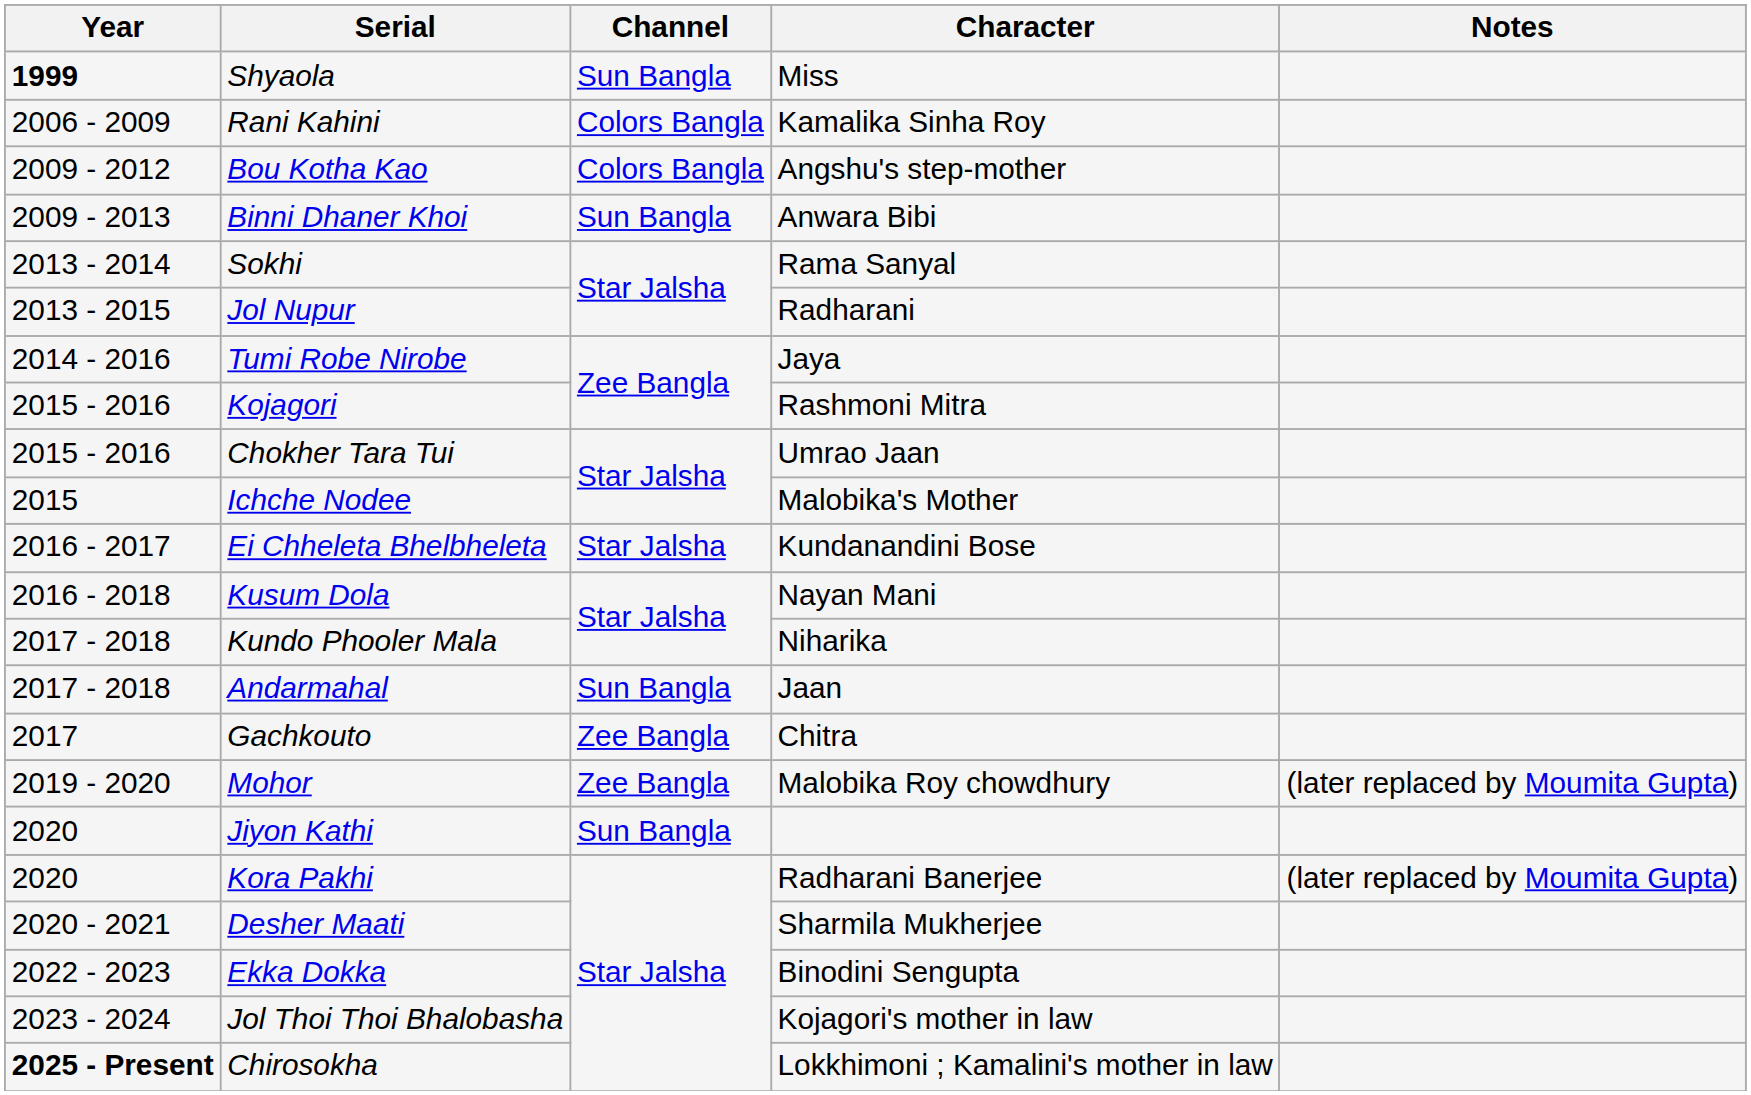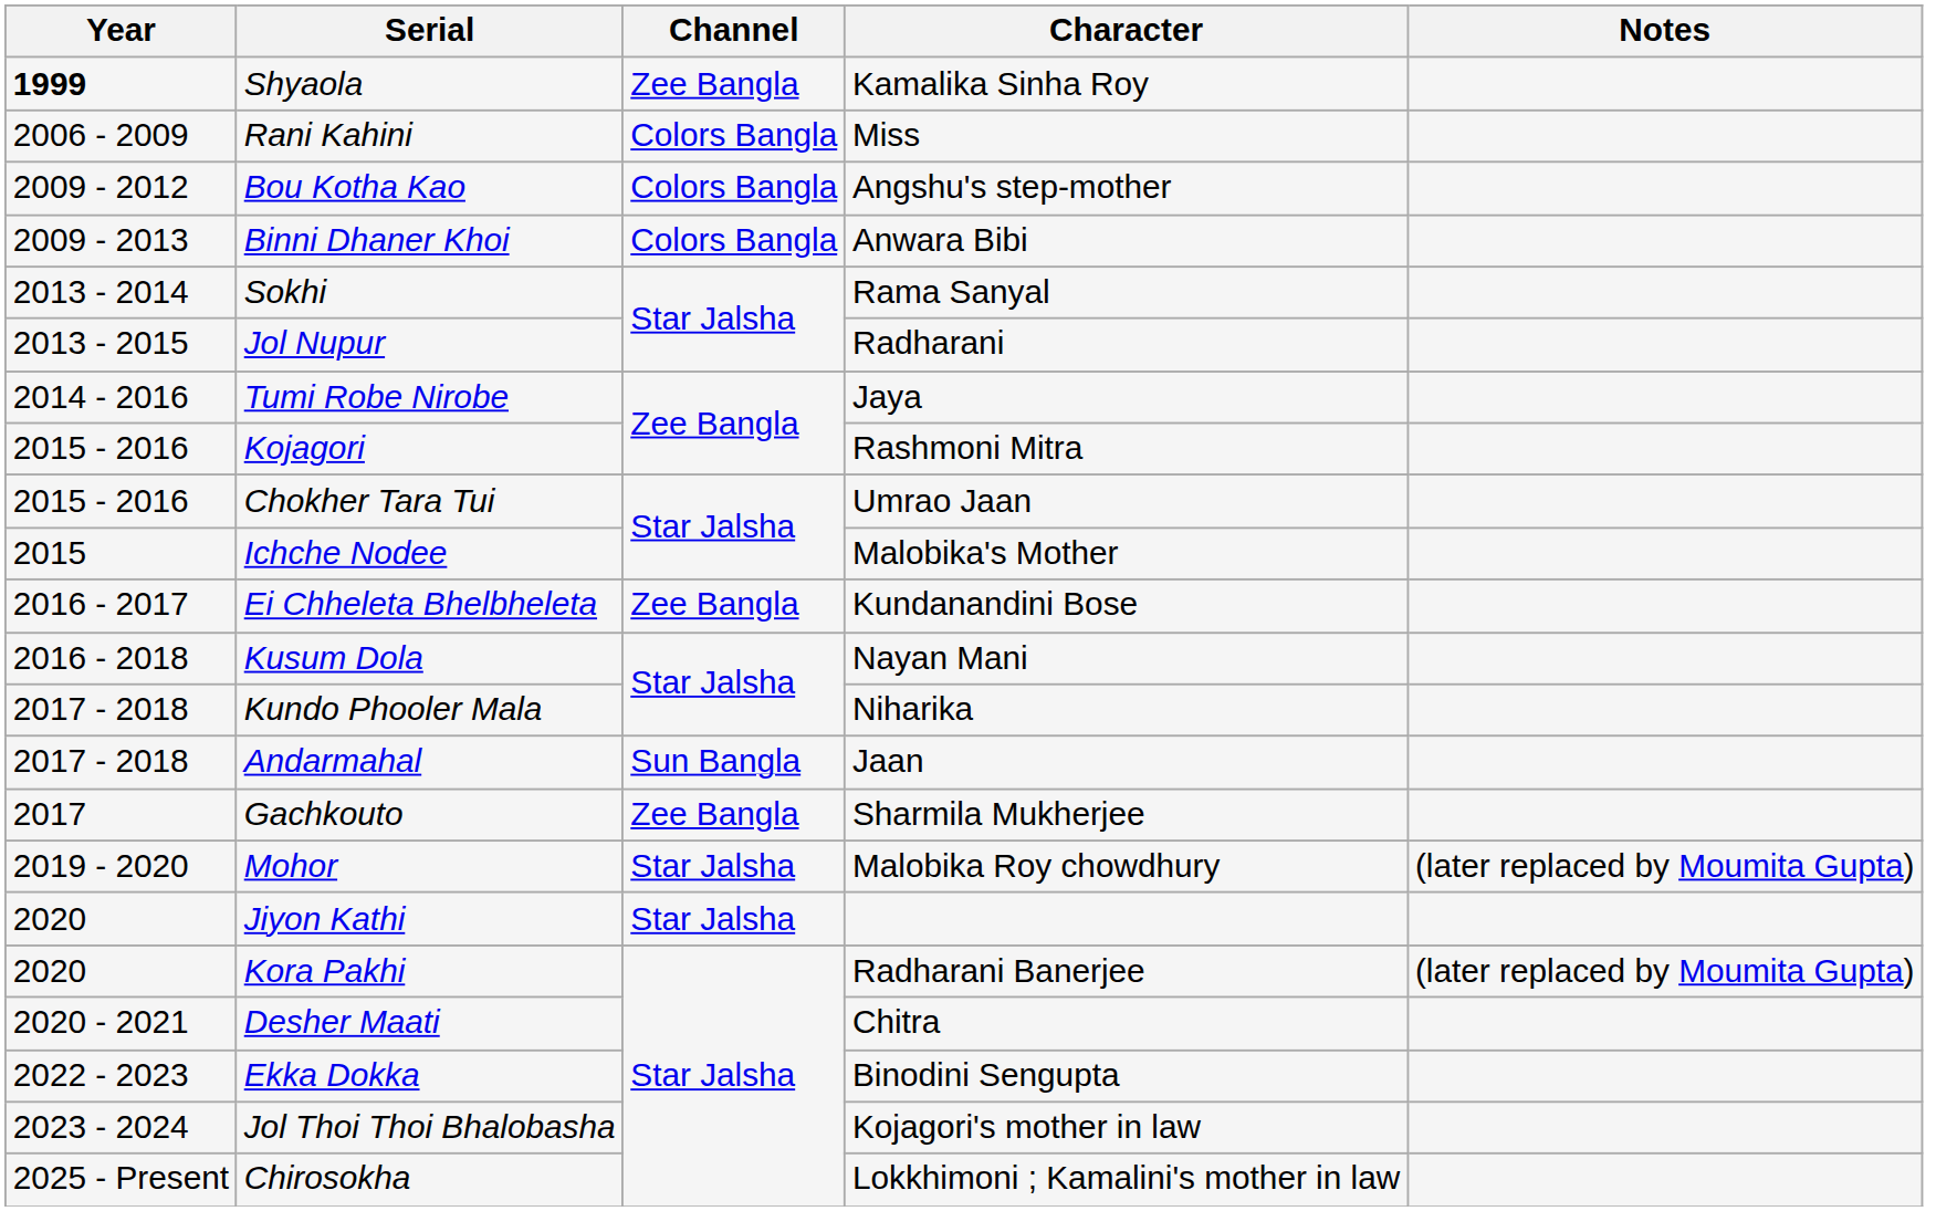 <table class="wikitable sortable" style="background:#F5F5F5;">
 <tr>
 <th>Year</th>
 <th>Serial</th>
 <th>Channel</th>
 <th>Character</th>
 <th>Notes</th>
 </tr>
 <tr>
 <td><strong>1999</strong></td>
 <td><em>Shyaola</em></td>
-<td><a href='#'>Sun Bangla</a></td>
-<td>Miss</td>
+<td><a href='#'>Zee Bangla</a></td>
+<td>Kamalika Sinha Roy</td>
 <td></td>
 </tr>
 <tr>
 <td>2006 - 2009</td>
 <td><em>Rani Kahini</em></td>
 <td><a href='#'>Colors Bangla</a></td>
-<td>Kamalika Sinha Roy</td>
+<td>Miss</td>
 <td></td>
 </tr>
 <tr>
 <td>2009 - 2012</td>
 <td><em><a href='#'>Bou Kotha Kao</a></em></td>
 <td><a href='#'>Colors Bangla</a></td>
 <td>Angshu's step-mother</td>
 <td></td>
 </tr>
 <tr>
 <td>2009 - 2013</td>
 <td><em><a href='#'>Binni Dhaner Khoi</a></em></td>
-<td><a href='#'>Sun Bangla</a></td>
+<td><a href='#'>Colors Bangla</a></td>
 <td>Anwara Bibi</td>
 <td></td>
 </tr>
 <tr>
 <td>2013 - 2014</td>
 <td><em>Sokhi</em></td>
 <td rowspan="2"><a href='#'>Star Jalsha</a></td>
 <td>Rama Sanyal</td>
 <td></td>
 </tr>
 <tr>
 <td>2013 - 2015</td>
 <td><em><a href='#'>Jol Nupur</a></em></td>
 <td>Radharani</td>
 <td></td>
 </tr>
 <tr>
 <td>2014 - 2016</td>
 <td><em><a href='#'>Tumi Robe Nirobe</a></em></td>
 <td rowspan="2"><a href='#'>Zee Bangla</a></td>
 <td>Jaya</td>
 <td></td>
 </tr>
 <tr>
 <td>2015 - 2016</td>
 <td><em><a href='#'>Kojagori</a></em></td>
 <td>Rashmoni Mitra</td>
 <td></td>
 </tr>
 <tr>
 <td>2015 - 2016</td>
 <td><em>Chokher Tara Tui</em></td>
 <td rowspan="2"><a href='#'>Star Jalsha</a></td>
 <td>Umrao Jaan</td>
 <td></td>
 </tr>
 <tr>
 <td>2015</td>
 <td><em><a href='#'>Ichche Nodee</a></em></td>
 <td>Malobika's Mother</td>
 <td></td>
 </tr>
 <tr>
 <td>2016 - 2017</td>
 <td><em><a href='#'>Ei Chheleta Bhelbheleta</a></em></td>
-<td><a href='#'>Star Jalsha</a></td>
+<td><a href='#'>Zee Bangla</a></td>
 <td>Kundanandini Bose</td>
 <td></td>
 </tr>
 <tr>
 <td>2016 - 2018</td>
 <td><em><a href='#'>Kusum Dola</a></em></td>
 <td rowspan="2"><a href='#'>Star Jalsha</a></td>
 <td>Nayan Mani</td>
 <td></td>
 </tr>
 <tr>
 <td>2017 - 2018</td>
 <td><em>Kundo Phooler Mala</em></td>
 <td>Niharika</td>
 <td></td>
 </tr>
 <tr>
 <td>2017 - 2018</td>
 <td><em><a href='#'>Andarmahal</a></em></td>
 <td><a href='#'>Sun Bangla</a></td>
 <td>Jaan</td>
 <td></td>
 </tr>
 <tr>
 <td>2017</td>
 <td><em>Gachkouto</em></td>
 <td><a href='#'>Zee Bangla</a></td>
-<td>Chitra</td>
+<td>Sharmila Mukherjee</td>
 <td></td>
 </tr>
 <tr>
 <td>2019 - 2020</td>
 <td><em><a href='#'>Mohor</a></em></td>
-<td><a href='#'>Zee Bangla</a></td>
+<td><a href='#'>Star Jalsha</a></td>
 <td>Malobika Roy chowdhury</td>
 <td>(later replaced by <a href='#'>Moumita Gupta</a>)</td>
 </tr>
 <tr>
 <td>2020</td>
 <td><em><a href='#'>Jiyon Kathi</a></em></td>
-<td><a href='#'>Sun Bangla</a></td>
+<td><a href='#'>Star Jalsha</a></td>
 <td></td>
 <td></td>
 </tr>
 <tr>
 <td>2020</td>
 <td><em><a href='#'>Kora Pakhi</a></em></td>
 <td rowspan="5"><a href='#'>Star Jalsha</a></td>
 <td>Radharani Banerjee</td>
 <td>(later replaced by <a href='#'>Moumita Gupta</a>)</td>
 </tr>
 <tr>
 <td>2020 - 2021</td>
 <td><em><a href='#'>Desher Maati</a></em></td>
-<td>Sharmila Mukherjee</td>
+<td>Chitra</td>
 <td></td>
 </tr>
 <tr>
 <td>2022 - 2023</td>
 <td><em><a href='#'>Ekka Dokka</a></em></td>
 <td>Binodini Sengupta</td>
 <td></td>
 </tr>
 <tr>
 <td>2023 - 2024</td>
 <td><em>Jol Thoi Thoi Bhalobasha</em></td>
 <td>Kojagori's mother in law</td>
 <td></td>
 </tr>
 <tr>
-<td><strong>2025 - Present</strong></td>
+<td>2025 - Present</td>
 <td><em>Chirosokha</em></td>
 <td>Lokkhimoni ; Kamalini's mother in law</td>
 </tr>
 </table>
